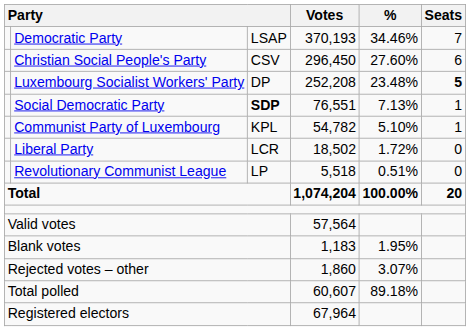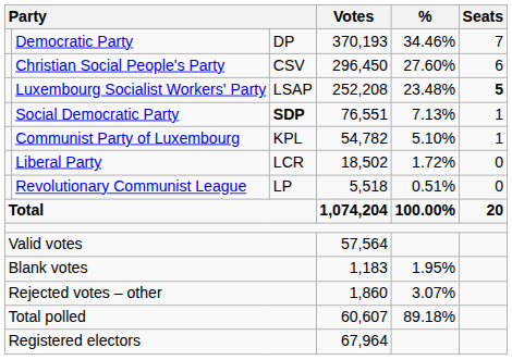 <table class="wikitable" border="1" style="text-align:right;">
 <tr>
 <th style="text-align:left;" valign=bottom colspan=3>Party</th>
 <th align=center valign=bottom width="50">Votes</th>
 <th align=center valign=bottom width="50">%</th>
 <th align=center>Seats</th>
 </tr>
 <tr>
 <td></td>
 <td align=left><a href='#'>Democratic Party</a></td>
-<td align=left>LSAP</td>
+<td align=left>DP</td>
 <td>370,193</td>
 <td>34.46%</td>
 <td>7</td>
 </tr>
 <tr>
 <td></td>
 <td align=left><a href='#'>Christian Social People's Party</a></td>
 <td align=left>CSV</td>
 <td>296,450</td>
 <td>27.60%</td>
 <td>6</td>
 </tr>
 <tr>
 <td></td>
 <td align=left><a href='#'>Luxembourg Socialist Workers' Party</a></td>
-<td align=left>DP</td>
+<td align=left>LSAP</td>
 <td>252,208</td>
 <td>23.48%</td>
 <td><strong>5</strong></td>
 </tr>
 <tr>
 <td></td>
 <td align=left><a href='#'>Social Democratic Party</a></td>
 <td align=left><strong>SDP</strong></td>
 <td>76,551</td>
 <td>7.13%</td>
 <td>1</td>
 </tr>
 <tr>
 <td></td>
 <td align=left><a href='#'>Communist Party of Luxembourg</a></td>
 <td align=left>KPL</td>
 <td>54,782</td>
 <td>5.10%</td>
 <td>1</td>
 </tr>
 <tr>
 <td></td>
 <td align=left><a href='#'>Liberal Party</a></td>
 <td align=left>LCR</td>
 <td>18,502</td>
 <td>1.72%</td>
 <td>0</td>
 </tr>
 <tr>
 <td></td>
 <td align=left><a href='#'>Revolutionary Communist League</a></td>
 <td align=left>LP</td>
 <td>5,518</td>
 <td>0.51%</td>
 <td>0</td>
 </tr>
 <tr style="font-weight:bold">
 <td align=left colspan=3>Total</td>
 <td>1,074,204</td>
 <td>100.00%</td>
 <td>20</td>
 </tr>
 <tr>
 <td colspan=6 height="2"></td>
 </tr>
 <tr>
 <td align=left colspan=3>Valid votes</td>
 <td>57,564</td>
 <td></td>
 <td></td>
 </tr>
 <tr>
 <td align=left colspan=3>Blank votes</td>
 <td>1,183</td>
 <td>1.95%</td>
 <td></td>
 </tr>
 <tr>
 <td align=left colspan=3>Rejected votes – other</td>
 <td>1,860</td>
 <td>3.07%</td>
 <td></td>
 </tr>
 <tr>
 <td align=left colspan=3>Total polled</td>
 <td>60,607</td>
 <td>89.18%</td>
 <td></td>
 </tr>
 <tr>
 <td align=left colspan=3>Registered electors</td>
 <td>67,964</td>
 <td></td>
 <td></td>
 </tr>
 </table>
